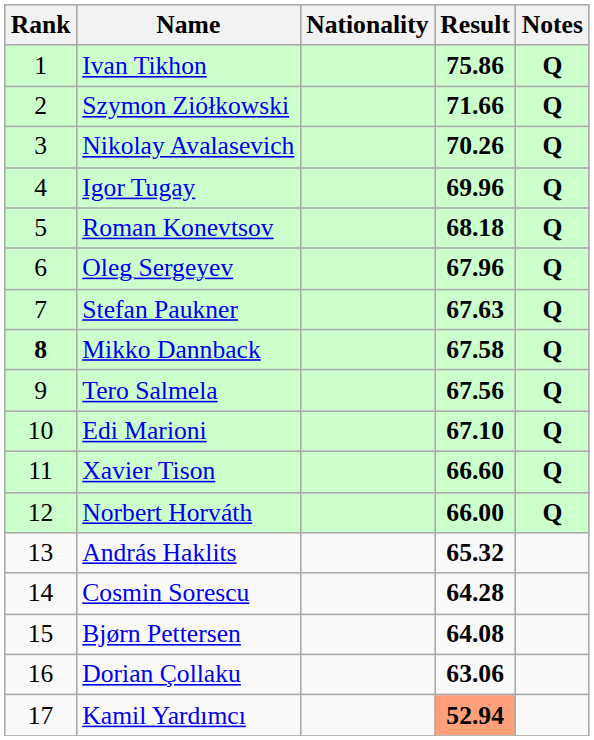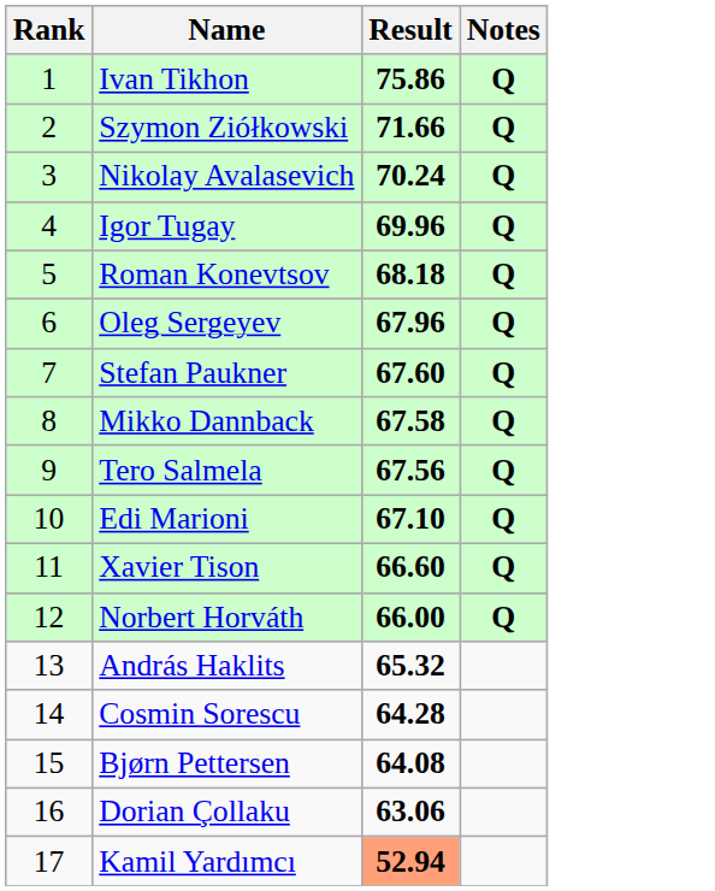 <table class="wikitable sortable" style="text-align:center">
 <tr>
 <th>Rank</th>
 <th>Name</th>
-<th>Nationality</th>
 <th>Result</th>
 <th>Notes</th>
 </tr>
 <tr bgcolor=ccffcc>
 <td>1</td>
 <td align=left><a href='#'>Ivan Tikhon</a></td>
-<td align=left></td>
 <td><strong>75.86</strong></td>
 <td><strong>Q</strong></td>
 </tr>
 <tr bgcolor=ccffcc>
 <td>2</td>
 <td align=left><a href='#'>Szymon Ziółkowski</a></td>
-<td align=left></td>
 <td><strong>71.66</strong></td>
 <td><strong>Q</strong></td>
 </tr>
 <tr bgcolor=ccffcc>
 <td>3</td>
 <td align=left><a href='#'>Nikolay Avalasevich</a></td>
-<td align=left></td>
-<td><strong>70.26</strong></td>
+<td><strong>70.24</strong></td>
 <td><strong>Q</strong></td>
 </tr>
 <tr bgcolor=ccffcc>
 <td>4</td>
 <td align=left><a href='#'>Igor Tugay</a></td>
-<td align=left></td>
 <td><strong>69.96</strong></td>
 <td><strong>Q</strong></td>
 </tr>
 <tr bgcolor=ccffcc>
 <td>5</td>
 <td align=left><a href='#'>Roman Konevtsov</a></td>
-<td align=left></td>
 <td><strong>68.18</strong></td>
 <td><strong>Q</strong></td>
 </tr>
 <tr bgcolor=ccffcc>
 <td>6</td>
 <td align=left><a href='#'>Oleg Sergeyev</a></td>
-<td align=left></td>
 <td><strong>67.96</strong></td>
 <td><strong>Q</strong></td>
 </tr>
 <tr bgcolor=ccffcc>
 <td>7</td>
 <td align=left><a href='#'>Stefan Paukner</a></td>
-<td align=left></td>
-<td><strong>67.63</strong></td>
+<td><strong>67.60</strong></td>
 <td><strong>Q</strong></td>
 </tr>
 <tr bgcolor=ccffcc>
-<td><strong>8</strong></td>
+<td>8</td>
 <td align=left><a href='#'>Mikko Dannback</a></td>
-<td align=left></td>
 <td><strong>67.58</strong></td>
 <td><strong>Q</strong></td>
 </tr>
 <tr bgcolor=ccffcc>
 <td>9</td>
 <td align=left><a href='#'>Tero Salmela</a></td>
-<td align=left></td>
 <td><strong>67.56</strong></td>
 <td><strong>Q</strong></td>
 </tr>
 <tr bgcolor=ccffcc>
 <td>10</td>
 <td align=left><a href='#'>Edi Marioni</a></td>
-<td align=left></td>
 <td><strong>67.10</strong></td>
 <td><strong>Q</strong></td>
 </tr>
 <tr bgcolor=ccffcc>
 <td>11</td>
 <td align=left><a href='#'>Xavier Tison</a></td>
-<td align=left></td>
 <td><strong>66.60</strong></td>
 <td><strong>Q</strong></td>
 </tr>
 <tr bgcolor=ccffcc>
 <td>12</td>
 <td align=left><a href='#'>Norbert Horváth</a></td>
-<td align=left></td>
 <td><strong>66.00</strong></td>
 <td><strong>Q</strong></td>
 </tr>
 <tr>
 <td>13</td>
 <td align=left><a href='#'>András Haklits</a></td>
-<td align=left></td>
 <td><strong>65.32</strong></td>
 <td></td>
 </tr>
 <tr>
 <td>14</td>
 <td align=left><a href='#'>Cosmin Sorescu</a></td>
-<td align=left></td>
 <td><strong>64.28</strong></td>
 <td></td>
 </tr>
 <tr>
 <td>15</td>
 <td align=left><a href='#'>Bjørn Pettersen</a></td>
-<td align=left></td>
 <td><strong>64.08</strong></td>
 <td></td>
 </tr>
 <tr>
 <td>16</td>
 <td align=left><a href='#'>Dorian Çollaku</a></td>
-<td align=left></td>
 <td><strong>63.06</strong></td>
 <td></td>
 </tr>
 <tr>
 <td>17</td>
 <td align=left><a href='#'>Kamil Yardımcı</a></td>
-<td align=left></td>
 <td style="background: lightsalmon;"><strong>52.94</strong></td>
 <td></td>
 </tr>
 </table>
